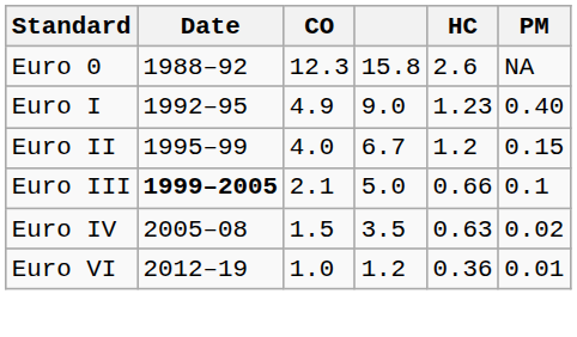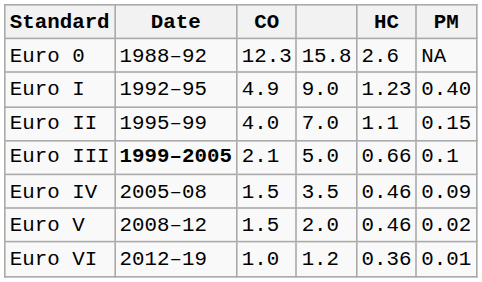 <table class="wikitable">
 <tr>
 <th>Standard</th>
 <th>Date</th>
 <th>CO</th>
 <th></th>
 <th>HC</th>
 <th>PM</th>
 </tr>
 <tr>
 <td>Euro 0</td>
 <td>1988–92</td>
 <td>12.3</td>
 <td>15.8</td>
 <td>2.6</td>
 <td>NA</td>
 </tr>
 <tr>
 <td>Euro I</td>
 <td>1992–95</td>
 <td>4.9</td>
 <td>9.0</td>
 <td>1.23</td>
 <td>0.40</td>
 </tr>
 <tr>
 <td>Euro II</td>
 <td>1995–99</td>
 <td>4.0</td>
-<td>6.7</td>
-<td>1.2</td>
+<td>7.0</td>
+<td>1.1</td>
 <td>0.15</td>
 </tr>
 <tr>
 <td>Euro III</td>
 <td><strong>1999–2005</strong></td>
 <td>2.1</td>
 <td>5.0</td>
 <td>0.66</td>
 <td>0.1</td>
 </tr>
 <tr>
 <td>Euro IV</td>
 <td>2005–08</td>
 <td>1.5</td>
 <td>3.5</td>
-<td>0.63</td>
+<td>0.46</td>
+<td>0.09</td>
+</tr>
+<tr>
+<td>Euro V</td>
+<td>2008–12</td>
+<td>1.5</td>
+<td>2.0</td>
+<td>0.46</td>
 <td>0.02</td>
 </tr>
 <tr>
 <td>Euro VI</td>
 <td>2012–19</td>
 <td>1.0</td>
 <td>1.2</td>
 <td>0.36</td>
 <td>0.01</td>
 </tr>
 </table>
